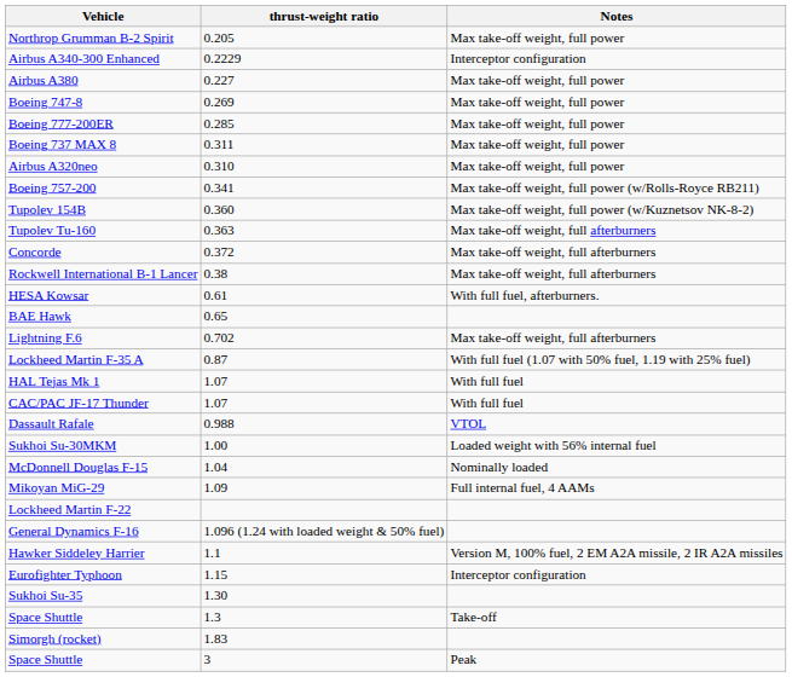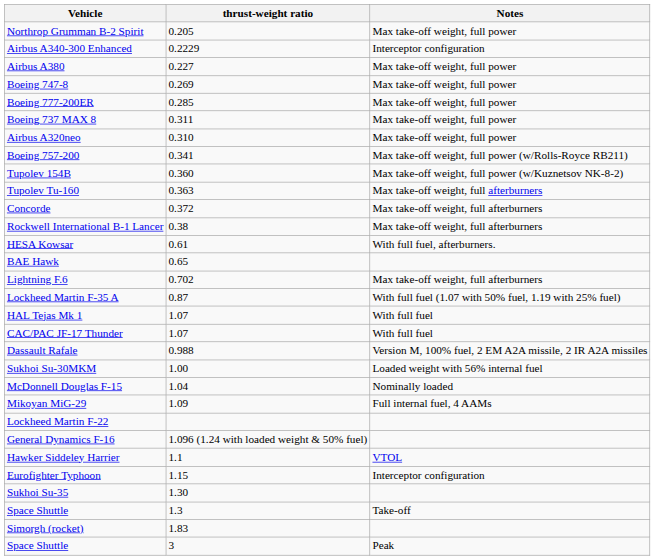 <table class="wikitable sortable">
 <tr>
 <th>Vehicle</th>
 <th>thrust-weight ratio</th>
 <th>Notes</th>
 </tr>
 <tr>
 <td><a href='#'>Northrop Grumman B-2 Spirit</a></td>
 <td>0.205</td>
 <td>Max take-off weight, full power</td>
 </tr>
 <tr>
 <td><a href='#'>Airbus A340-300 Enhanced</a></td>
 <td>0.2229</td>
 <td>Interceptor configuration</td>
 </tr>
 <tr>
 <td><a href='#'>Airbus A380</a></td>
 <td>0.227</td>
 <td>Max take-off weight, full power</td>
 </tr>
 <tr>
 <td><a href='#'>Boeing 747-8</a></td>
 <td>0.269</td>
 <td>Max take-off weight, full power</td>
 </tr>
 <tr>
 <td><a href='#'>Boeing 777-200ER</a></td>
 <td>0.285</td>
 <td>Max take-off weight, full power</td>
 </tr>
 <tr>
 <td><a href='#'>Boeing 737 MAX 8</a></td>
 <td>0.311</td>
 <td>Max take-off weight, full power</td>
 </tr>
 <tr>
 <td><a href='#'>Airbus A320neo</a></td>
 <td>0.310</td>
 <td>Max take-off weight, full power</td>
 </tr>
 <tr>
 <td><a href='#'>Boeing 757-200</a></td>
 <td>0.341</td>
 <td>Max take-off weight, full power (w/Rolls-Royce RB211)</td>
 </tr>
 <tr>
 <td><a href='#'>Tupolev 154B</a></td>
 <td>0.360</td>
 <td>Max take-off weight, full power (w/Kuznetsov NK-8-2)</td>
 </tr>
 <tr>
 <td><a href='#'>Tupolev Tu-160</a></td>
 <td>0.363 </td>
 <td>Max take-off weight, full <a href='#'>afterburners</a></td>
 </tr>
 <tr>
 <td><a href='#'>Concorde</a></td>
 <td>0.372</td>
 <td>Max take-off weight, full afterburners</td>
 </tr>
 <tr>
 <td><a href='#'>Rockwell International B-1 Lancer</a></td>
 <td>0.38</td>
 <td>Max take-off weight, full afterburners</td>
 </tr>
 <tr>
 <td><a href='#'>HESA Kowsar</a></td>
 <td>0.61</td>
 <td>With full fuel, afterburners.</td>
 </tr>
 <tr>
 <td><a href='#'>BAE Hawk</a></td>
 <td>0.65</td>
 <td></td>
 </tr>
 <tr>
 <td><a href='#'>Lightning F.6</a></td>
 <td>0.702</td>
 <td>Max take-off weight, full afterburners</td>
 </tr>
 <tr>
 <td><a href='#'>Lockheed Martin F-35 A</a></td>
 <td>0.87 </td>
 <td>With full fuel (1.07 with 50% fuel, 1.19 with 25% fuel)</td>
 </tr>
 <tr>
 <td><a href='#'>HAL Tejas Mk 1</a></td>
 <td>1.07</td>
 <td>With full fuel</td>
 </tr>
 <tr>
 <td><a href='#'>CAC/PAC JF-17 Thunder</a></td>
 <td>1.07</td>
 <td>With full fuel</td>
 </tr>
 <tr>
 <td><a href='#'>Dassault Rafale</a></td>
 <td>0.988</td>
-<td><a href='#'>VTOL</a></td>
+<td>Version M, 100% fuel, 2 EM A2A missile, 2 IR A2A missiles</td>
 </tr>
 <tr>
 <td><a href='#'>Sukhoi Su-30MKM</a></td>
 <td>1.00</td>
 <td>Loaded weight with 56% internal fuel</td>
 </tr>
 <tr>
 <td><a href='#'>McDonnell Douglas F-15</a></td>
 <td>1.04</td>
 <td>Nominally loaded</td>
 </tr>
 <tr>
 <td><a href='#'>Mikoyan MiG-29</a></td>
 <td>1.09</td>
 <td>Full internal fuel, 4 AAMs</td>
 </tr>
 <tr>
 <td><a href='#'>Lockheed Martin F-22</a></td>
 <td></td>
 <td></td>
 </tr>
 <tr>
 <td><a href='#'>General Dynamics F-16</a></td>
 <td>1.096 (1.24 with loaded weight & 50% fuel)</td>
 <td></td>
 </tr>
 <tr>
 <td><a href='#'>Hawker Siddeley Harrier</a></td>
 <td>1.1</td>
-<td>Version M, 100% fuel, 2 EM A2A missile, 2 IR A2A missiles</td>
+<td><a href='#'>VTOL</a></td>
 </tr>
 <tr>
 <td><a href='#'>Eurofighter Typhoon</a></td>
 <td>1.15</td>
 <td>Interceptor configuration</td>
 </tr>
 <tr>
 <td><a href='#'>Sukhoi Su-35</a></td>
 <td>1.30</td>
 <td></td>
 </tr>
 <tr>
 <td><a href='#'>Space Shuttle</a></td>
 <td>1.3</td>
 <td>Take-off</td>
 </tr>
 <tr>
 <td><a href='#'>Simorgh (rocket)</a></td>
 <td>1.83</td>
 <td></td>
 </tr>
 <tr>
 <td><a href='#'>Space Shuttle</a></td>
 <td>3</td>
 <td>Peak</td>
 </tr>
 </table>
